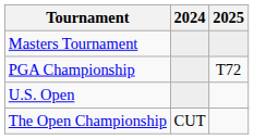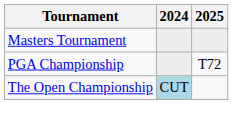 <table class="wikitable" style="font-size:95%;text-align:center;">
 <tr>
 <th>Tournament</th>
 <th>2024</th>
 <th>2025</th>
 </tr>
 <tr>
 <td align=left><a href='#'>Masters Tournament</a></td>
 <td style="background:#eeeeee;"></td>
 <td style="background:#eeeeee;"></td>
 </tr>
 <tr>
 <td align=left><a href='#'>PGA Championship</a></td>
 <td style="background:#eeeeee;"></td>
 <td>T72</td>
 </tr>
 <tr>
-<td align=left><a href='#'>U.S. Open</a></td>
-<td style="background:#eeeeee;"></td>
-<td></td>
-</tr>
-<tr>
 <td align=left><a href='#'>The Open Championship</a></td>
-<td>CUT</td>
+<td style="background: lightblue;">CUT</td>
 <td></td>
 </tr>
 </table>
